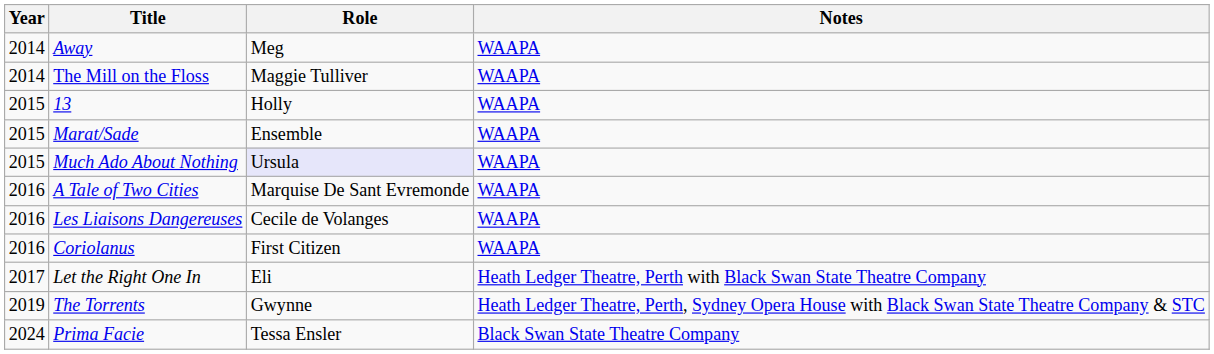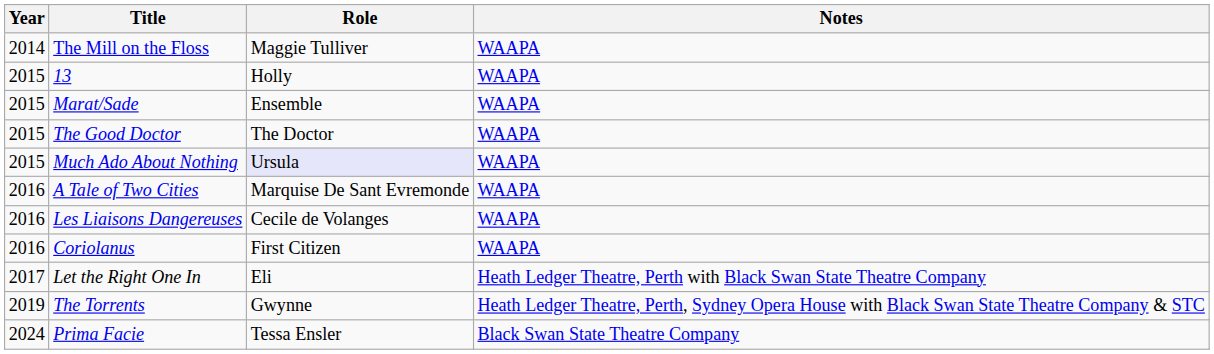 <table class="wikitable sortable">
 <tr>
 <th>Year</th>
 <th>Title</th>
 <th>Role</th>
 <th>Notes</th>
-</tr>
-<tr>
-<td>2014</td>
-<td><em><a href='#'>Away</a></em></td>
-<td>Meg</td>
-<td><a href='#'>WAAPA</a></td>
 </tr>
 <tr>
 <td>2014</td>
 <td><a href='#'>The Mill on the Floss</a></td>
 <td>Maggie Tulliver</td>
 <td><a href='#'>WAAPA</a></td>
 </tr>
 <tr>
 <td>2015</td>
 <td><em><a href='#'>13</a></em></td>
 <td>Holly</td>
 <td><a href='#'>WAAPA</a></td>
 </tr>
 <tr>
 <td>2015</td>
 <td><em><a href='#'>Marat/Sade</a></em></td>
 <td>Ensemble</td>
+<td><a href='#'>WAAPA</a></td>
+</tr>
+<tr>
+<td>2015</td>
+<td><em><a href='#'>The Good Doctor</a></em></td>
+<td>The Doctor</td>
 <td><a href='#'>WAAPA</a></td>
 </tr>
 <tr>
 <td>2015</td>
 <td><em><a href='#'>Much Ado About Nothing</a></em></td>
 <td style="background: lavender;">Ursula</td>
 <td><a href='#'>WAAPA</a></td>
 </tr>
 <tr>
 <td>2016</td>
 <td><em><a href='#'>A Tale of Two Cities</a></em></td>
 <td>Marquise De Sant Evremonde</td>
 <td><a href='#'>WAAPA</a></td>
 </tr>
 <tr>
 <td>2016</td>
 <td><em><a href='#'>Les Liaisons Dangereuses</a></em></td>
 <td>Cecile de Volanges</td>
 <td><a href='#'>WAAPA</a></td>
 </tr>
 <tr>
 <td>2016</td>
 <td><em><a href='#'>Coriolanus</a></em></td>
 <td>First Citizen</td>
 <td><a href='#'>WAAPA</a></td>
 </tr>
 <tr>
 <td>2017</td>
 <td><em>Let the Right One In</em></td>
 <td>Eli</td>
 <td><a href='#'>Heath Ledger Theatre, Perth</a> with <a href='#'>Black Swan State Theatre Company</a></td>
 </tr>
 <tr>
 <td>2019</td>
 <td><em><a href='#'>The Torrents</a></em></td>
 <td>Gwynne</td>
 <td><a href='#'>Heath Ledger Theatre, Perth</a>, <a href='#'>Sydney Opera House</a> with <a href='#'>Black Swan State Theatre Company</a> & <a href='#'>STC</a></td>
 </tr>
 <tr>
 <td>2024</td>
 <td><em><a href='#'>Prima Facie</a></em></td>
 <td>Tessa Ensler</td>
 <td><a href='#'>Black Swan State Theatre Company</a></td>
 </tr>
 </table>
